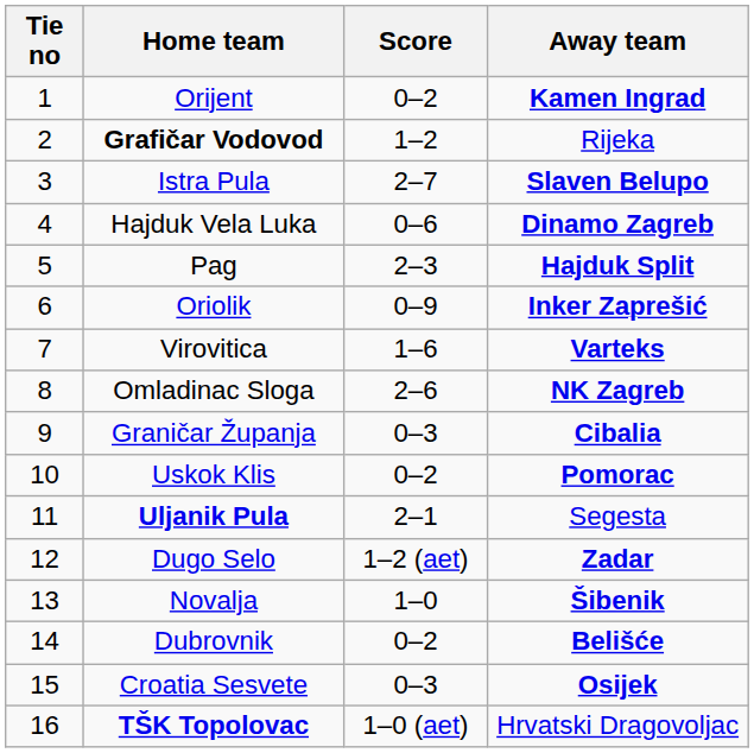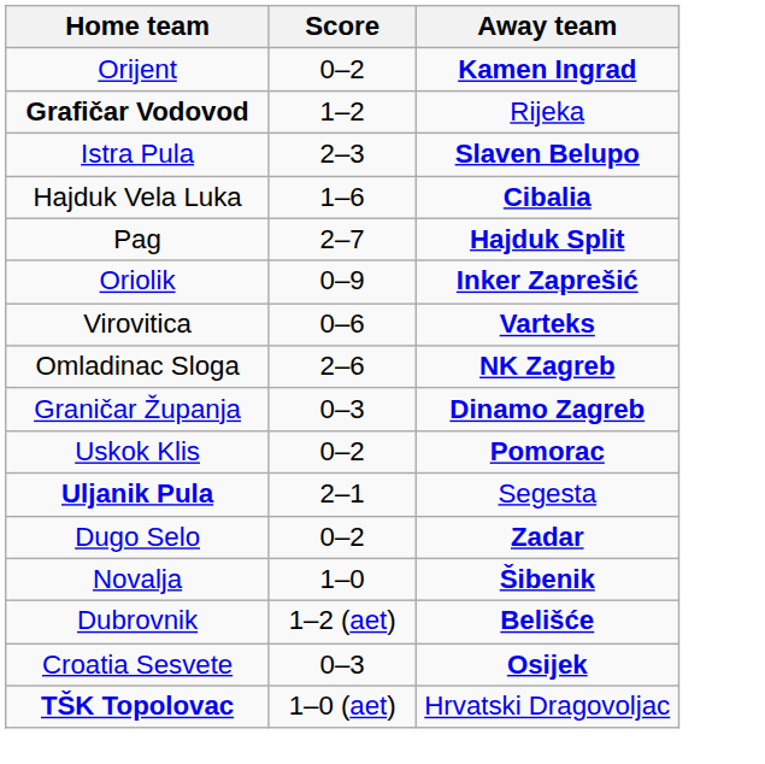 <table class="wikitable" style="text-align: center">
 <tr>
-<th width=40>Tie no</th>
 <th width=150>Home team</th>
 <th width=80>Score</th>
 <th width=150>Away team</th>
 </tr>
 <tr>
-<td>1</td>
 <td><a href='#'>Orijent</a></td>
 <td>0–2</td>
 <td><strong><a href='#'>Kamen Ingrad</a></strong></td>
 </tr>
 <tr>
-<td>2</td>
 <td><strong>Grafičar Vodovod</strong></td>
 <td>1–2</td>
 <td><a href='#'>Rijeka</a></td>
 </tr>
 <tr>
-<td>3</td>
 <td><a href='#'>Istra Pula</a></td>
-<td>2–7</td>
+<td>2–3</td>
 <td><strong><a href='#'>Slaven Belupo</a></strong></td>
 </tr>
 <tr>
-<td>4</td>
 <td>Hajduk Vela Luka</td>
-<td>0–6</td>
-<td><strong><a href='#'>Dinamo Zagreb</a></strong></td>
+<td>1–6</td>
+<td><strong><a href='#'>Cibalia</a></strong></td>
 </tr>
 <tr>
-<td>5</td>
 <td>Pag</td>
-<td>2–3</td>
+<td>2–7</td>
 <td><strong><a href='#'>Hajduk Split</a></strong></td>
 </tr>
 <tr>
-<td>6</td>
 <td><a href='#'>Oriolik</a></td>
 <td>0–9</td>
 <td><strong><a href='#'>Inker Zaprešić</a></strong></td>
 </tr>
 <tr>
-<td>7</td>
 <td>Virovitica</td>
-<td>1–6</td>
+<td>0–6</td>
 <td><strong><a href='#'>Varteks</a></strong></td>
 </tr>
 <tr>
-<td>8</td>
 <td>Omladinac Sloga</td>
 <td>2–6</td>
 <td><strong><a href='#'>NK Zagreb</a></strong></td>
 </tr>
 <tr>
-<td>9</td>
 <td><a href='#'>Graničar Županja</a></td>
 <td>0–3</td>
-<td><strong><a href='#'>Cibalia</a></strong></td>
+<td><strong><a href='#'>Dinamo Zagreb</a></strong></td>
 </tr>
 <tr>
-<td>10</td>
 <td><a href='#'>Uskok Klis</a></td>
 <td>0–2</td>
 <td><strong><a href='#'>Pomorac</a></strong></td>
 </tr>
 <tr>
-<td>11</td>
 <td><strong><a href='#'>Uljanik Pula</a></strong></td>
 <td>2–1</td>
 <td><a href='#'>Segesta</a></td>
 </tr>
 <tr>
-<td>12</td>
 <td><a href='#'>Dugo Selo</a></td>
-<td>1–2 (<a href='#'>aet</a>)</td>
+<td>0–2</td>
 <td><strong><a href='#'>Zadar</a></strong></td>
 </tr>
 <tr>
-<td>13</td>
 <td><a href='#'>Novalja</a></td>
 <td>1–0</td>
 <td><strong><a href='#'>Šibenik</a></strong></td>
 </tr>
 <tr>
-<td>14</td>
 <td><a href='#'>Dubrovnik</a></td>
-<td>0–2</td>
+<td>1–2 (<a href='#'>aet</a>)</td>
 <td><strong><a href='#'>Belišće</a></strong></td>
 </tr>
 <tr>
-<td>15</td>
 <td><a href='#'>Croatia Sesvete</a></td>
 <td>0–3</td>
 <td><strong><a href='#'>Osijek</a></strong></td>
 </tr>
 <tr>
-<td>16</td>
 <td><strong><a href='#'>TŠK Topolovac</a></strong></td>
 <td>1–0 (<a href='#'>aet</a>)</td>
 <td><a href='#'>Hrvatski Dragovoljac</a></td>
 </tr>
 </table>
